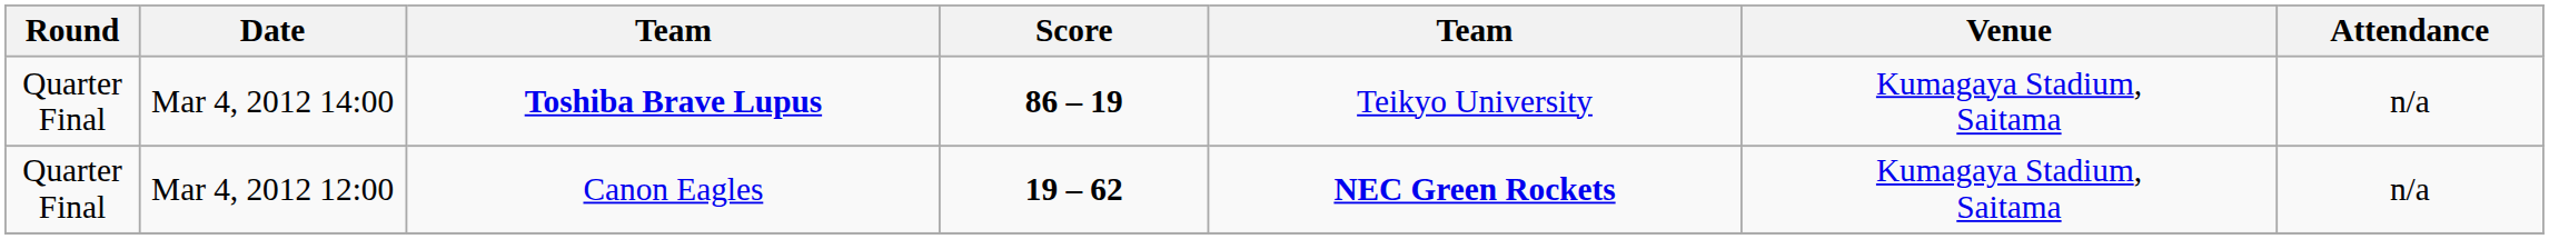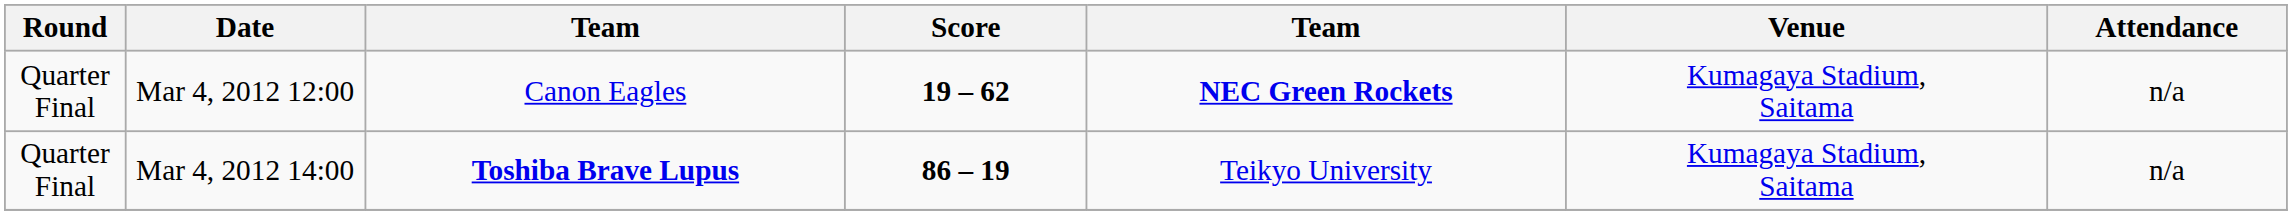 <table class="wikitable" style="text-align: center;">
 <tr>
 <th width=5%>Round</th>
 <th width=10%>Date</th>
 <th width=20%>Team</th>
 <th width=10%>Score</th>
 <th width=20%>Team</th>
 <th width=20%>Venue</th>
 <th width=10%>Attendance</th>
 </tr>
 <tr>
 <td>Quarter Final</td>
+<td>Mar 4, 2012 12:00<br></td>
+<td><a href='#'>Canon Eagles</a></td>
+<td><strong>19 – 62</strong><br></td>
+<td><strong><a href='#'>NEC Green Rockets</a></strong></td>
+<td><a href='#'>Kumagaya Stadium</a>,<br><a href='#'>Saitama</a></td>
+<td>n/a</td>
+</tr>
+<tr>
+<td>Quarter Final</td>
 <td>Mar 4, 2012 14:00<br></td>
 <td><strong><a href='#'>Toshiba Brave Lupus</a></strong></td>
 <td><strong>86 – 19</strong><br></td>
 <td><a href='#'>Teikyo University</a></td>
 <td><a href='#'>Kumagaya Stadium</a>,<br><a href='#'>Saitama</a></td>
 <td>n/a</td>
 </tr>
 <tr>
-<td>Quarter Final</td>
-<td>Mar 4, 2012 12:00<br></td>
-<td><a href='#'>Canon Eagles</a></td>
-<td><strong>19 – 62</strong><br></td>
-<td><strong><a href='#'>NEC Green Rockets</a></strong></td>
-<td><a href='#'>Kumagaya Stadium</a>,<br><a href='#'>Saitama</a></td>
-<td>n/a</td>
-</tr>
-<tr>
 </tr>
 </table>
